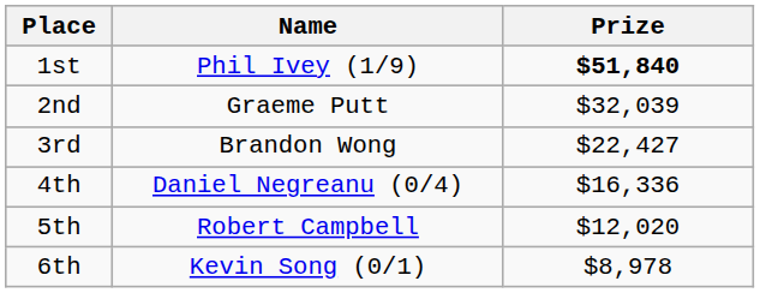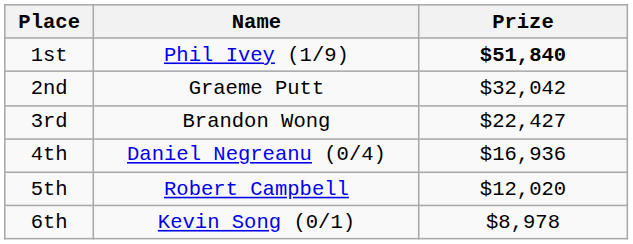 <table class="wikitable">
 <tr>
 <th width="50">Place</th>
 <th width="200">Name</th>
 <th width="125">Prize</th>
 </tr>
 <tr>
 <td align = "center">1st</td>
 <td align = "center"><a href='#'>Phil Ivey</a> (1/9)</td>
 <td align = "center"><strong>$51,840</strong></td>
 </tr>
 <tr>
 <td align = "center">2nd</td>
 <td align = "center">Graeme Putt</td>
-<td align = "center">$32,039</td>
+<td align = "center">$32,042</td>
 </tr>
 <tr>
 <td align = "center">3rd</td>
 <td align = "center">Brandon Wong</td>
 <td align = "center">$22,427</td>
 </tr>
 <tr>
 <td align = "center">4th</td>
 <td align = "center"><a href='#'>Daniel Negreanu</a> (0/4)</td>
-<td align = "center">$16,336</td>
+<td align = "center">$16,936</td>
 </tr>
 <tr>
 <td align = "center">5th</td>
 <td align = "center"><a href='#'>Robert Campbell</a></td>
 <td align = "center">$12,020</td>
 </tr>
 <tr>
 <td align = "center">6th</td>
 <td align = "center"><a href='#'>Kevin Song</a> (0/1)</td>
 <td align = "center">$8,978</td>
 </tr>
 </table>
